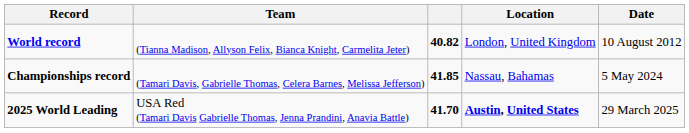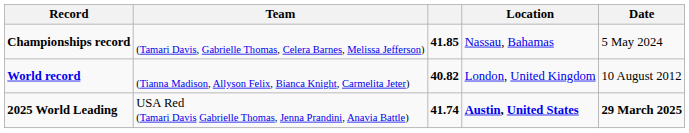 <table class="wikitable">
 <tr>
 <th scope="col">Record</th>
 <th scope="col">Team</th>
 <th scope="col"></th>
 <th scope="col">Location</th>
 <th scope="col">Date</th>
 </tr>
 <tr>
+<td scope="row"><strong>Championships record</strong></td>
+<td><br><small>(<a href='#'>Tamari Davis</a>, <a href='#'>Gabrielle Thomas</a>, <a href='#'>Celera Barnes</a>, <a href='#'>Melissa Jefferson</a>)</small></td>
+<td><strong>41.85</strong></td>
+<td> <a href='#'>Nassau</a>, <a href='#'>Bahamas</a></td>
+<td>5 May 2024</td>
+</tr>
+<tr>
 <td scope="row"><strong><a href='#'>World record</a></strong></td>
 <td><br><small>(<a href='#'>Tianna Madison</a>, <a href='#'>Allyson Felix</a>, <a href='#'>Bianca Knight</a>, <a href='#'>Carmelita Jeter</a>)</small></td>
 <td><strong>40.82</strong></td>
 <td> <a href='#'>London</a>, <a href='#'>United Kingdom</a></td>
 <td>10 August 2012</td>
 </tr>
 <tr>
-<td scope="row"><strong>Championships record</strong></td>
-<td><br><small>(<a href='#'>Tamari Davis</a>, <a href='#'>Gabrielle Thomas</a>, <a href='#'>Celera Barnes</a>, <a href='#'>Melissa Jefferson</a>)</small></td>
-<td><strong>41.85</strong></td>
-<td> <a href='#'>Nassau</a>, <a href='#'>Bahamas</a></td>
-<td>5 May 2024</td>
-</tr>
-<tr>
 <td scope="row"><strong>2025 World Leading</strong></td>
 <td> USA Red<br><small>(<a href='#'>Tamari Davis</a> <a href='#'>Gabrielle Thomas</a>, <a href='#'>Jenna Prandini</a>, <a href='#'>Anavia Battle</a>)</small></td>
-<td><strong>41.70</strong></td>
+<td><strong>41.74</strong></td>
 <td><strong> <a href='#'>Austin</a>, <a href='#'>United States</a></strong></td>
-<td>29 March 2025</td>
+<td><strong>29 March 2025</strong></td>
 </tr>
 </table>
